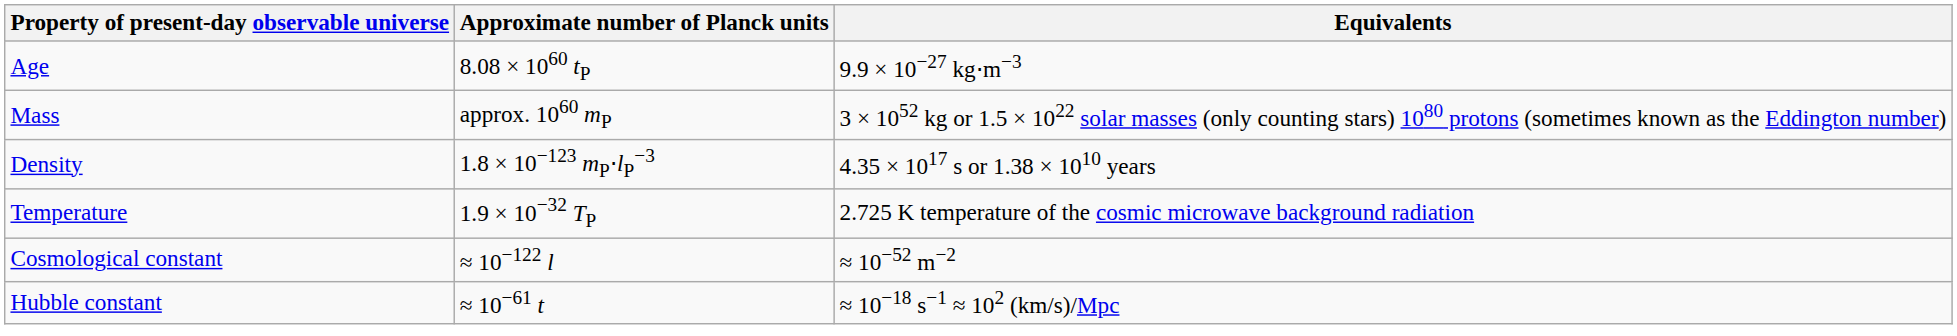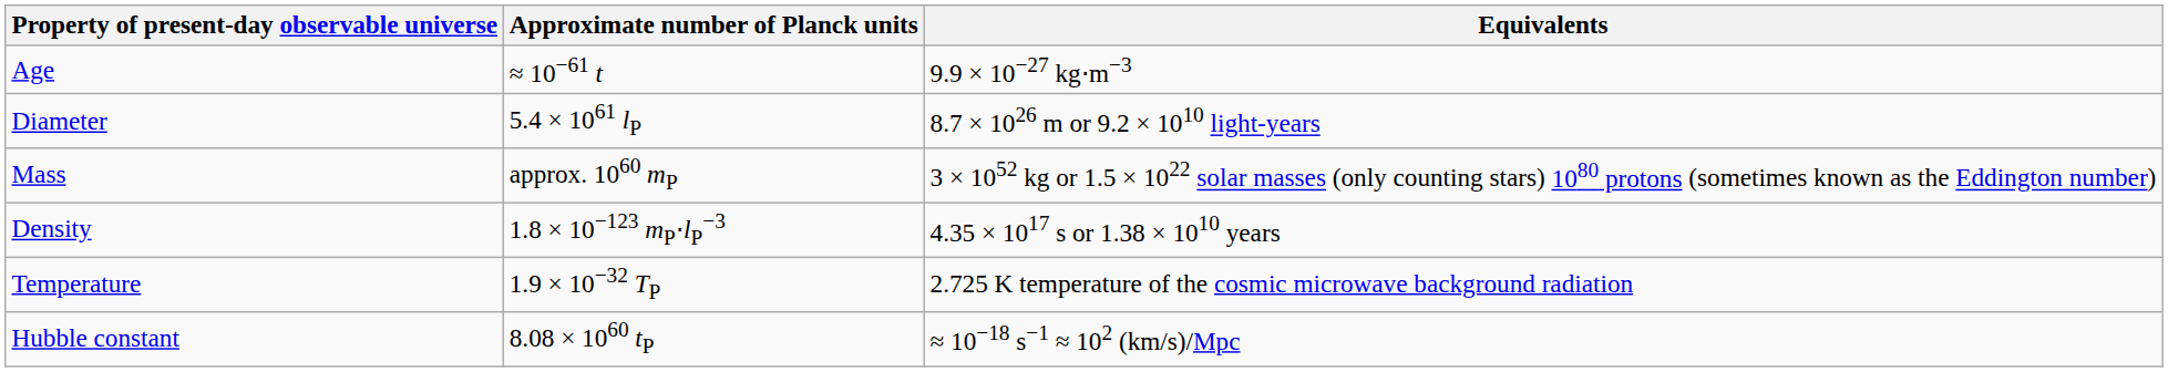 <table class="wikitable" style="margin:1em auto 1em auto;">
 <tr>
 <th>Property of present-day <a href='#'>observable universe</a></th>
 <th>Approximate number of Planck units</th>
 <th>Equivalents</th>
 </tr>
 <tr style="text-align:left;">
 <td><a href='#'>Age</a></td>
-<td>8.08 × 10<sup>60</sup> <em>t</em><sub>P</sub></td>
+<td>≈ 10<sup>−61</sup> <em>t</em></td>
 <td>9.9 × 10<sup>−27</sup> kg⋅m<sup>−3</sup></td>
+</tr>
+<tr>
+<td><a href='#'>Diameter</a></td>
+<td>5.4 × 10<sup>61</sup> <em>l</em><sub>P</sub></td>
+<td>8.7 × 10<sup>26</sup> m or 9.2 × 10<sup>10</sup> <a href='#'>light-years</a></td>
 </tr>
 <tr>
 <td><a href='#'>Mass</a></td>
 <td>approx. 10<sup>60</sup> <em>m</em><sub>P</sub></td>
 <td>3 × 10<sup>52</sup> kg or 1.5 × 10<sup>22</sup> <a href='#'>solar masses</a> (only counting stars) <a href='#'>10<sup>80</sup> protons</a> (sometimes known as the <a href='#'>Eddington number</a>)</td>
 </tr>
 <tr>
 <td><a href='#'>Density</a></td>
 <td>1.8 × 10<sup>−123</sup> <em>m</em><sub>P</sub>⋅<em>l</em><sub>P</sub><sup>−3</sup></td>
 <td>4.35 × 10<sup>17</sup> s or 1.38 × 10<sup>10</sup> years</td>
 </tr>
 <tr>
 <td><a href='#'>Temperature</a></td>
 <td>1.9 × 10<sup>−32</sup> <em>T</em><sub>P</sub></td>
 <td>2.725 K temperature of the <a href='#'>cosmic microwave background radiation</a></td>
 </tr>
 <tr>
-<td><a href='#'>Cosmological constant</a></td>
-<td>≈ 10<sup>−122</sup> <em>l</em></td>
-<td>≈ 10<sup>−52</sup> m<sup>−2</sup></td>
-</tr>
-<tr>
 <td><a href='#'>Hubble constant</a></td>
-<td>≈ 10<sup>−61</sup> <em>t</em></td>
+<td>8.08 × 10<sup>60</sup> <em>t</em><sub>P</sub></td>
 <td>≈ 10<sup>−18</sup> s<sup>−1</sup> ≈ 10<sup>2</sup> (km/s)/<a href='#'>Mpc</a></td>
 </tr>
 </table>
